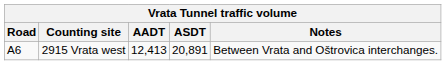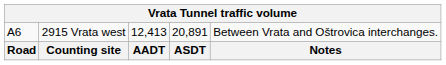 <table class="wikitable">
 <tr>
 <td colspan=5 bgcolor="#f2f2f2" align=center style=margin-top:15><strong>Vrata Tunnel traffic volume</strong></td>
+</tr>
+<tr>
+<td> A6</td>
+<td>2915 Vrata west</td>
+<td align=center>12,413</td>
+<td align=center>20,891</td>
+<td>Between Vrata and Oštrovica interchanges.</td>
 </tr>
 <tr>
 <td align=center bgcolor="#f2f2f2"><strong>Road</strong></td>
 <td align=center bgcolor="#f2f2f2"><strong>Counting site</strong></td>
 <td align=center bgcolor="#f2f2f2"><strong>AADT</strong></td>
 <td align=center bgcolor="#f2f2f2"><strong>ASDT</strong></td>
 <td align=center bgcolor="#f2f2f2"><strong>Notes</strong></td>
 </tr>
-<tr>
-<td> A6</td>
-<td>2915 Vrata west</td>
-<td align=center>12,413</td>
-<td align=center>20,891</td>
-<td>Between Vrata and Oštrovica interchanges.</td>
-</tr>
 </table>
